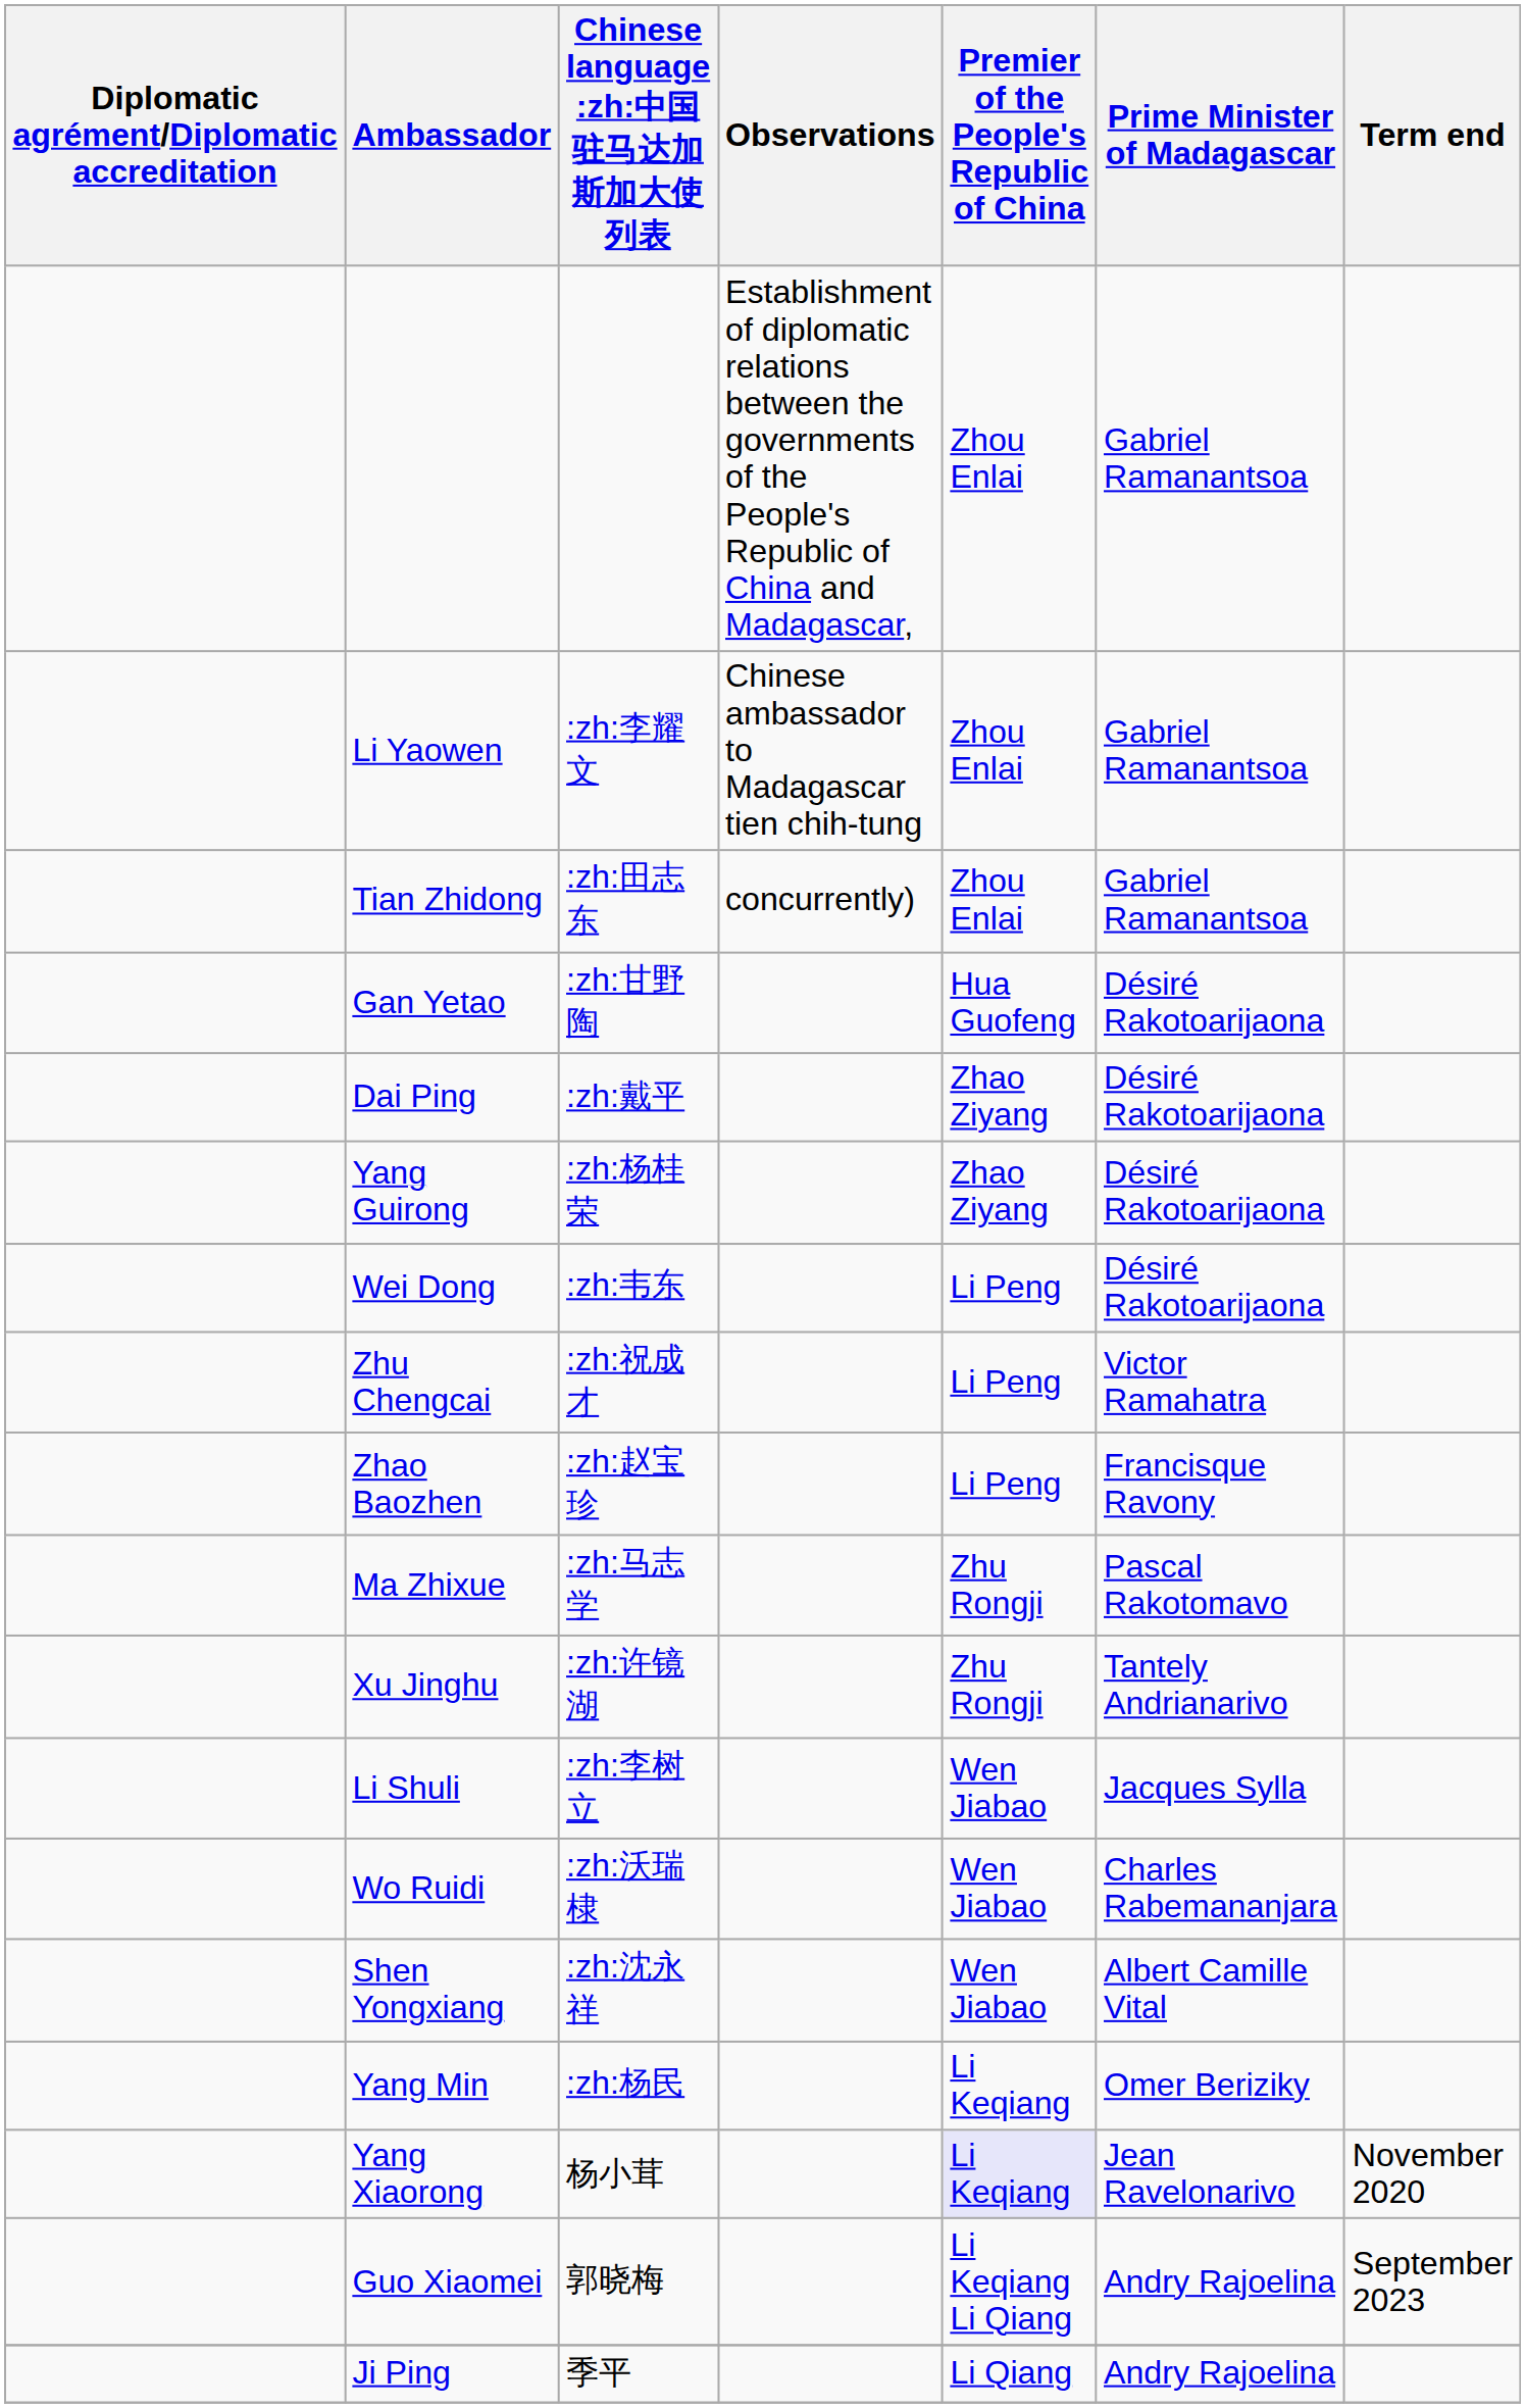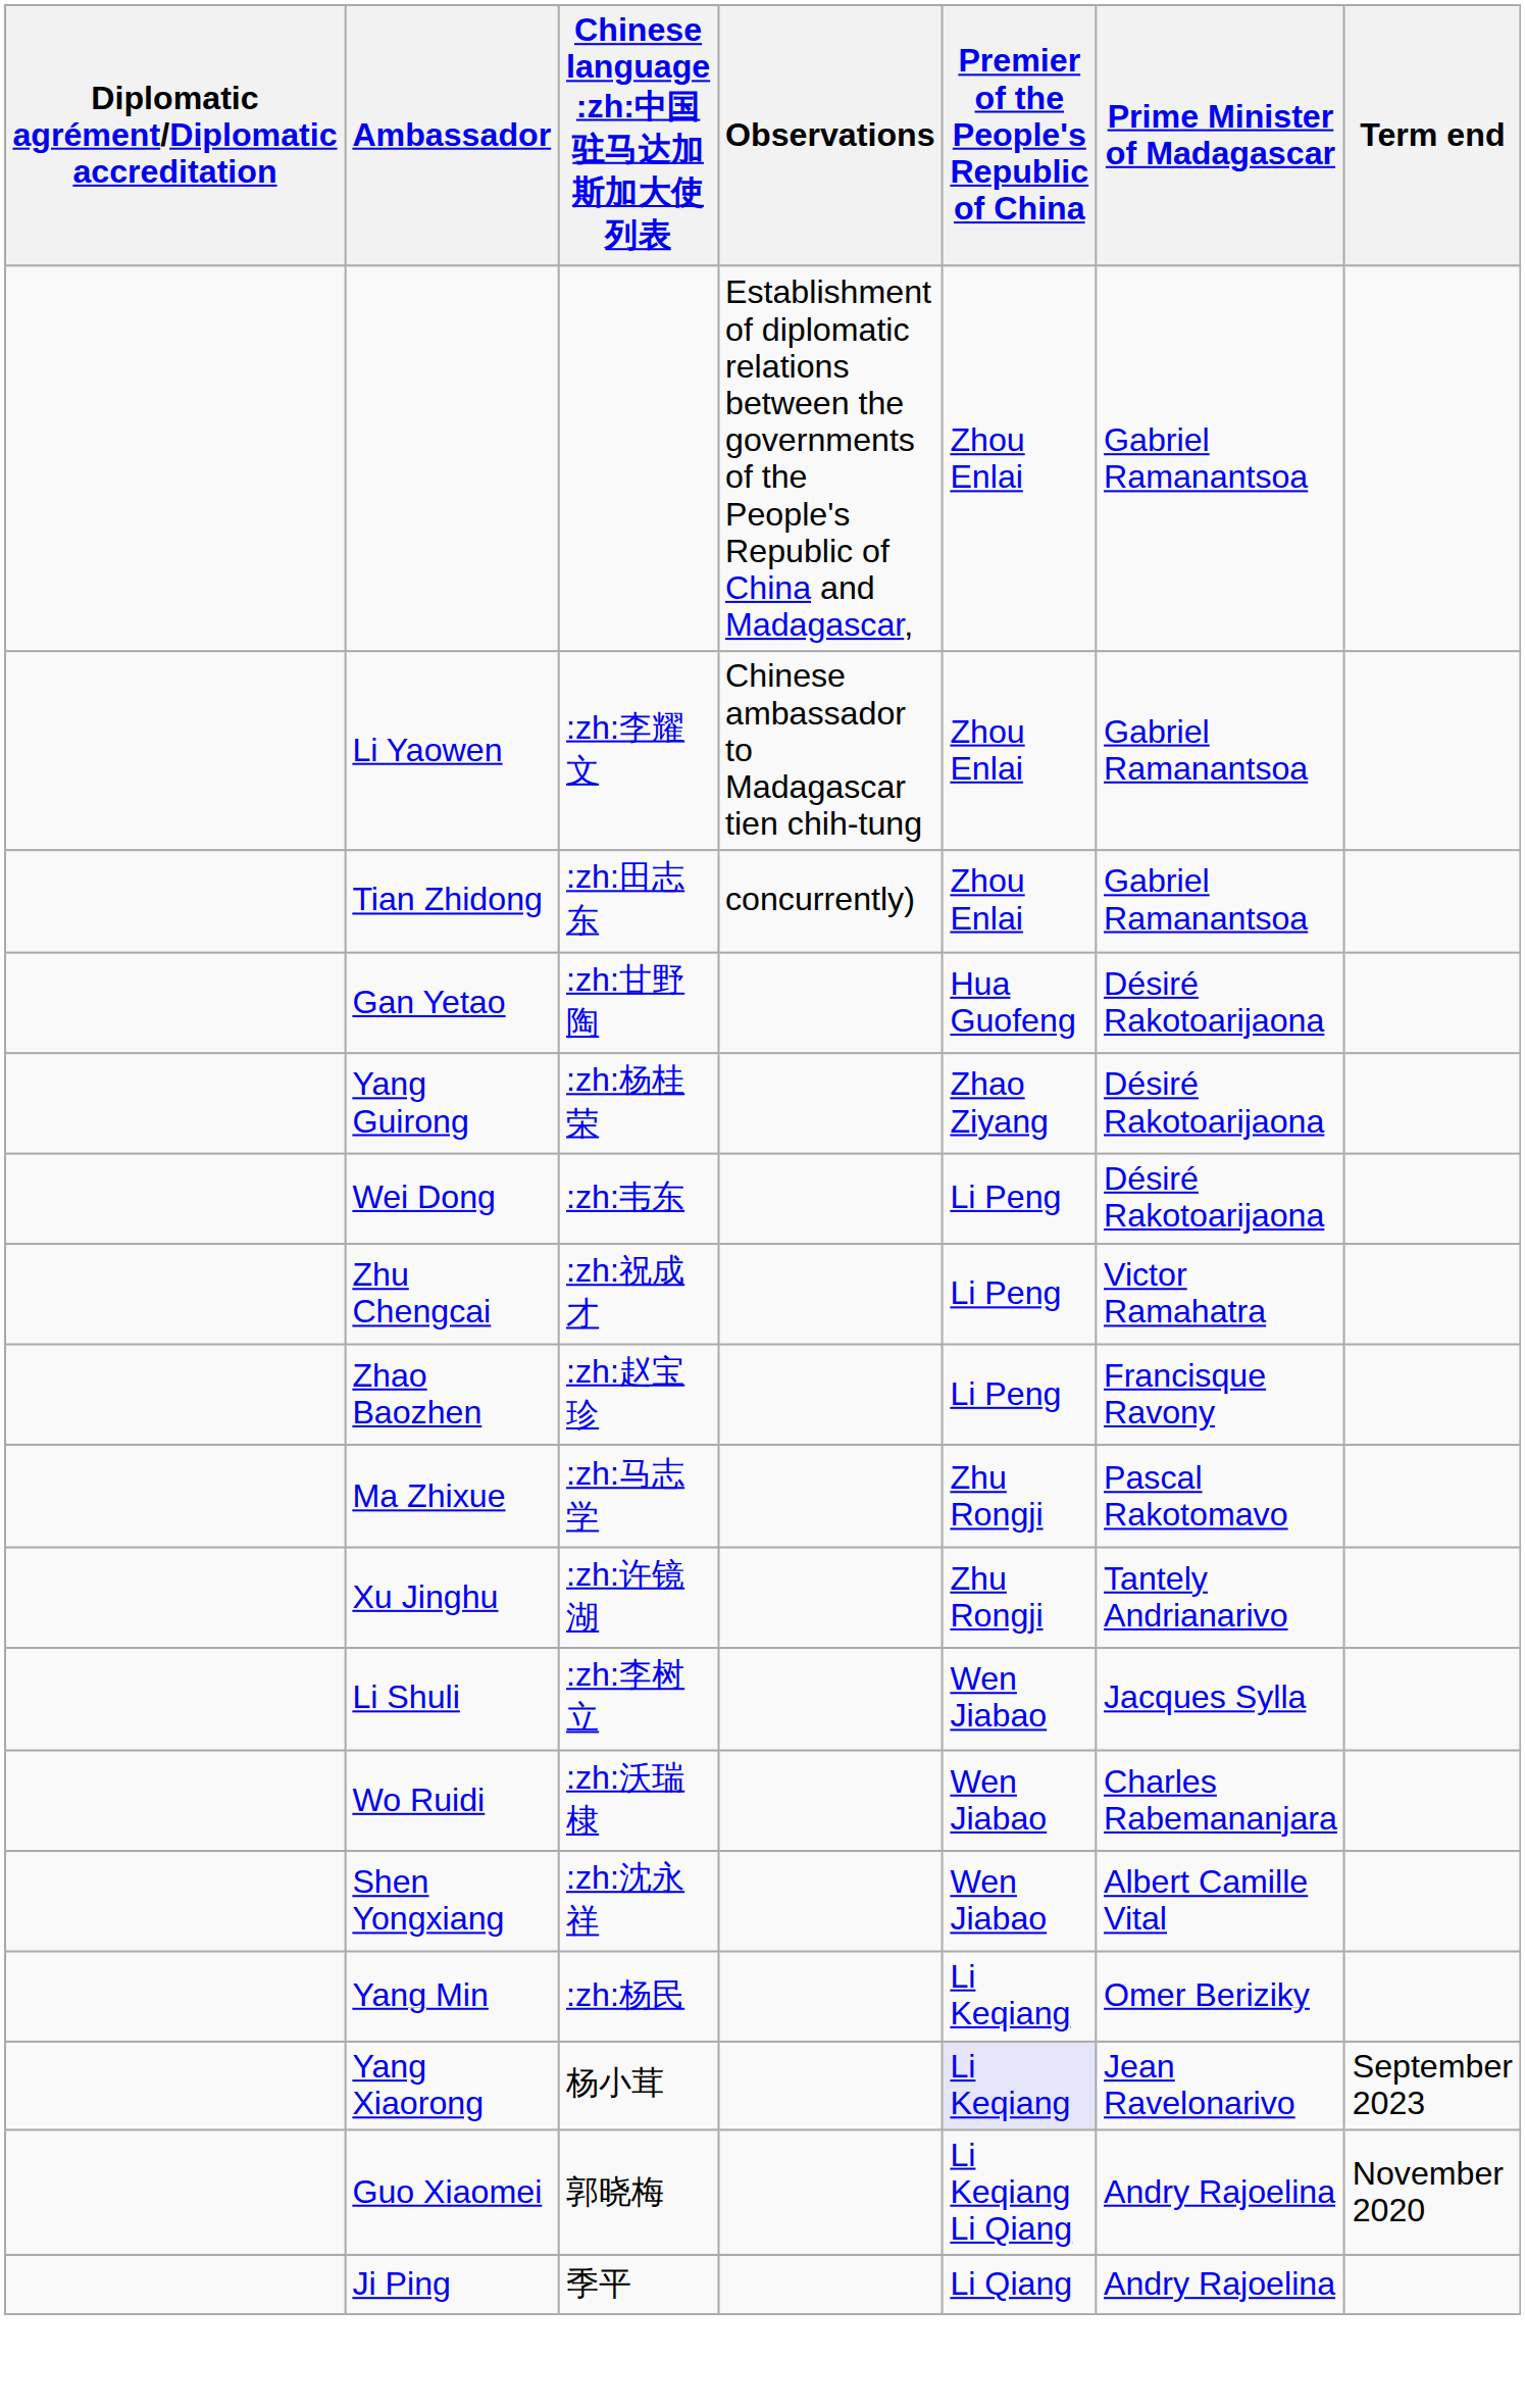 <table class="wikitable sortable">
 <tr>
 <th>Diplomatic <a href='#'>agrément</a>/<a href='#'>Diplomatic accreditation</a></th>
 <th><a href='#'>Ambassador</a></th>
 <th><a href='#'>Chinese language</a><br><a href='#'>:zh:中国驻马达加斯加大使列表</a></th>
 <th>Observations</th>
 <th><a href='#'>Premier of the People's Republic of China</a></th>
 <th><a href='#'>Prime Minister of Madagascar</a></th>
 <th>Term end</th>
 </tr>
 <tr>
 <td></td>
 <td></td>
 <td></td>
 <td>Establishment of diplomatic relations between the governments of the People's Republic of <a href='#'>China</a> and <a href='#'>Madagascar</a>,</td>
 <td><a href='#'>Zhou Enlai</a></td>
 <td><a href='#'>Gabriel Ramanantsoa</a></td>
 <td></td>
 </tr>
 <tr>
 <td></td>
 <td><a href='#'>Li Yaowen</a></td>
 <td><a href='#'>:zh:李耀文</a></td>
 <td>Chinese ambassador to Madagascar tien chih-tung</td>
 <td><a href='#'>Zhou Enlai</a></td>
 <td><a href='#'>Gabriel Ramanantsoa</a></td>
 <td></td>
 </tr>
 <tr>
 <td></td>
 <td><a href='#'>Tian Zhidong</a></td>
 <td><a href='#'>:zh:田志东</a></td>
 <td>concurrently) </td>
 <td><a href='#'>Zhou Enlai</a></td>
 <td><a href='#'>Gabriel Ramanantsoa</a></td>
 <td></td>
 </tr>
 <tr>
 <td></td>
 <td><a href='#'>Gan Yetao</a></td>
 <td><a href='#'>:zh:甘野陶</a></td>
 <td></td>
 <td><a href='#'>Hua Guofeng</a></td>
-<td><a href='#'>Désiré Rakotoarijaona</a></td>
-<td></td>
-</tr>
-<tr>
-<td></td>
-<td><a href='#'>Dai Ping</a></td>
-<td><a href='#'>:zh:戴平</a></td>
-<td></td>
-<td><a href='#'>Zhao Ziyang</a></td>
 <td><a href='#'>Désiré Rakotoarijaona</a></td>
 <td></td>
 </tr>
 <tr>
 <td></td>
 <td><a href='#'>Yang Guirong</a></td>
 <td><a href='#'>:zh:杨桂荣</a></td>
 <td></td>
 <td><a href='#'>Zhao Ziyang</a></td>
 <td><a href='#'>Désiré Rakotoarijaona</a></td>
 <td></td>
 </tr>
 <tr>
 <td></td>
 <td><a href='#'>Wei Dong</a></td>
 <td><a href='#'>:zh:韦东</a></td>
 <td></td>
 <td><a href='#'>Li Peng</a></td>
 <td><a href='#'>Désiré Rakotoarijaona</a></td>
 <td></td>
 </tr>
 <tr>
 <td></td>
 <td><a href='#'>Zhu Chengcai</a></td>
 <td><a href='#'>:zh:祝成才</a></td>
 <td></td>
 <td><a href='#'>Li Peng</a></td>
 <td><a href='#'>Victor Ramahatra</a></td>
 <td></td>
 </tr>
 <tr>
 <td></td>
 <td><a href='#'>Zhao Baozhen</a></td>
 <td><a href='#'>:zh:赵宝珍</a></td>
 <td></td>
 <td><a href='#'>Li Peng</a></td>
 <td><a href='#'>Francisque Ravony</a></td>
 <td></td>
 </tr>
 <tr>
 <td></td>
 <td><a href='#'>Ma Zhixue</a></td>
 <td><a href='#'>:zh:马志学</a></td>
 <td></td>
 <td><a href='#'>Zhu Rongji</a></td>
 <td><a href='#'>Pascal Rakotomavo</a></td>
 <td></td>
 </tr>
 <tr>
 <td></td>
 <td><a href='#'>Xu Jinghu</a></td>
 <td><a href='#'>:zh:许镜湖</a></td>
 <td></td>
 <td><a href='#'>Zhu Rongji</a></td>
 <td><a href='#'>Tantely Andrianarivo</a></td>
 <td></td>
 </tr>
 <tr>
 <td></td>
 <td><a href='#'>Li Shuli</a></td>
 <td><a href='#'>:zh:李树立</a></td>
 <td></td>
 <td><a href='#'>Wen Jiabao</a></td>
 <td><a href='#'>Jacques Sylla</a></td>
 <td></td>
 </tr>
 <tr>
 <td></td>
 <td><a href='#'>Wo Ruidi</a></td>
 <td><a href='#'>:zh:沃瑞棣</a></td>
 <td></td>
 <td><a href='#'>Wen Jiabao</a></td>
 <td><a href='#'>Charles Rabemananjara</a></td>
 <td></td>
 </tr>
 <tr>
 <td></td>
 <td><a href='#'>Shen Yongxiang</a></td>
 <td><a href='#'>:zh:沈永祥</a></td>
 <td></td>
 <td><a href='#'>Wen Jiabao</a></td>
 <td><a href='#'>Albert Camille Vital</a></td>
 <td></td>
 </tr>
 <tr>
 <td></td>
 <td><a href='#'>Yang Min</a></td>
 <td><a href='#'>:zh:杨民</a></td>
 <td></td>
 <td><a href='#'>Li Keqiang</a></td>
 <td><a href='#'>Omer Beriziky</a></td>
 <td></td>
 </tr>
 <tr>
 <td></td>
 <td><a href='#'>Yang Xiaorong</a></td>
 <td>杨小茸</td>
 <td></td>
 <td style="background: lavender;"><a href='#'>Li Keqiang</a></td>
 <td><a href='#'>Jean Ravelonarivo</a></td>
-<td>November 2020</td>
+<td>September 2023</td>
 </tr>
 <tr>
 <td></td>
 <td><a href='#'>Guo Xiaomei</a></td>
 <td>郭晓梅</td>
 <td></td>
 <td><a href='#'>Li Keqiang</a><br><a href='#'>Li Qiang</a></td>
 <td><a href='#'>Andry Rajoelina</a></td>
-<td>September 2023</td>
+<td>November 2020</td>
 </tr>
 <tr>
 </tr>
 <tr>
 <td></td>
 <td><a href='#'>Ji Ping</a></td>
 <td>季平</td>
 <td></td>
 <td><a href='#'>Li Qiang</a></td>
 <td><a href='#'>Andry Rajoelina</a></td>
 <td></td>
 </tr>
 <tr>
 </tr>
 </table>
